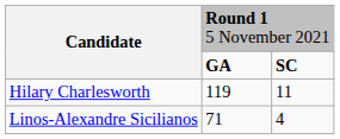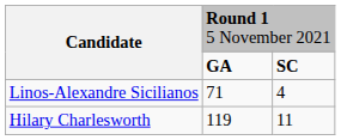 <table class="wikitable collapsible">
 <tr>
 <th rowspan=2>Candidate</th>
 <td style="background:silver;" colspan=2><strong>Round 1</strong><br>5 November 2021</td>
 </tr>
 <tr>
 <td><strong>GA</strong></td>
 <td><strong>SC</strong></td>
 </tr>
 <tr>
+<td> <a href='#'>Linos-Alexandre Sicilianos</a></td>
+<td>71</td>
+<td>4</td>
+</tr>
+<tr>
 <td> <a href='#'>Hilary Charlesworth</a></td>
 <td>119</td>
 <td>11</td>
 </tr>
-<tr>
-<td> <a href='#'>Linos-Alexandre Sicilianos</a></td>
-<td>71</td>
-<td>4</td>
-</tr>
 </table>
